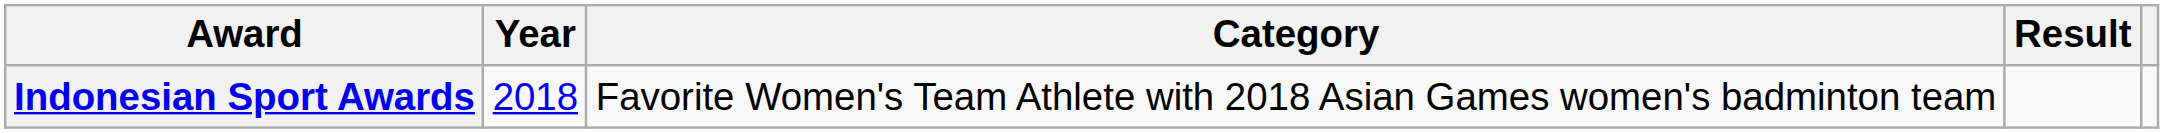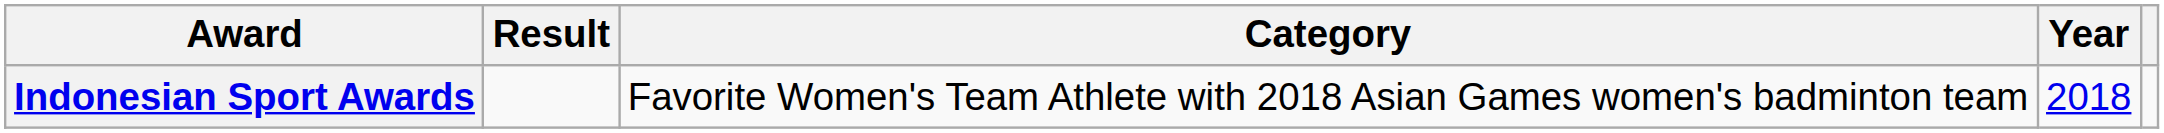 <table class="wikitable plainrowheaders sortable">
 <tr>
 <th scope="col">Award</th>
+<th scope="col">Result</th>
+<th scope="col">Category</th>
 <th scope="col">Year</th>
-<th scope="col">Category</th>
-<th scope="col">Result</th>
 <th scope="col" class="unsortable"></th>
 </tr>
 <tr>
 <th scope="row"><a href='#'>Indonesian Sport Awards</a></th>
+<td></td>
+<td>Favorite Women's Team Athlete with 2018 Asian Games women's badminton team</td>
 <td><a href='#'>2018</a></td>
-<td>Favorite Women's Team Athlete with 2018 Asian Games women's badminton team</td>
-<td></td>
 <td></td>
 </tr>
 </table>
